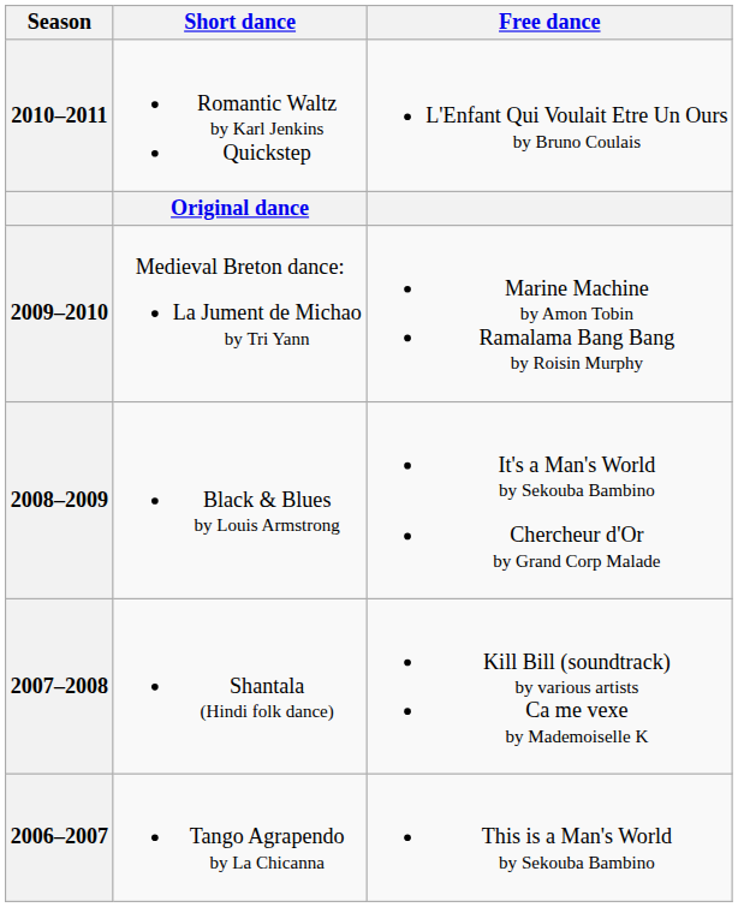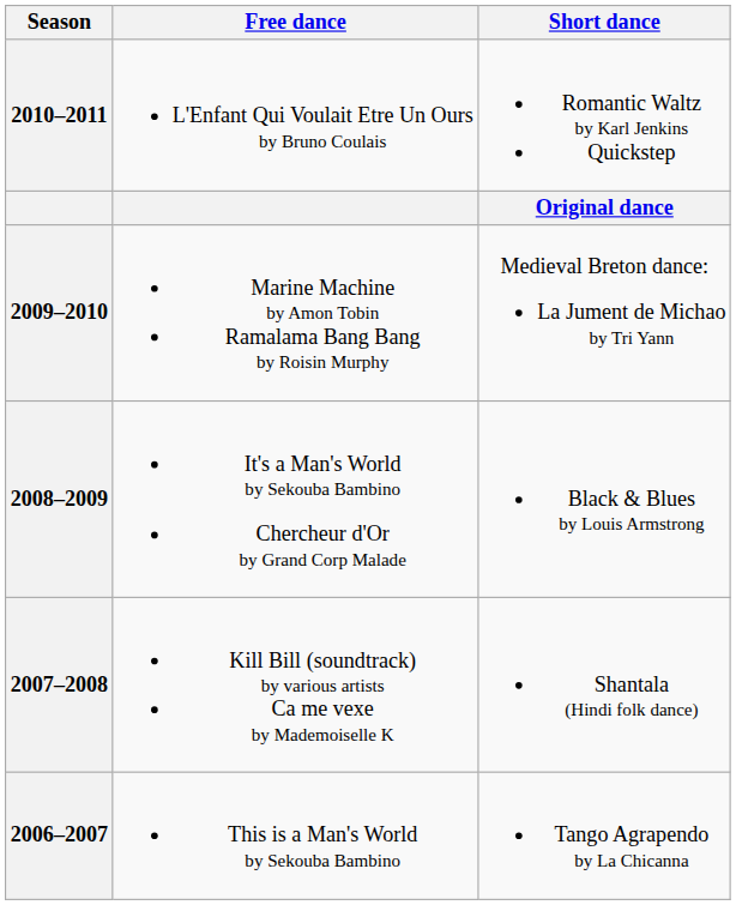 <table class="wikitable" style="text-align:center">
 <tr>
 <th>Season</th>
+<th><a href='#'>Free dance</a></th>
 <th><a href='#'>Short dance</a></th>
-<th><a href='#'>Free dance</a></th>
 </tr>
 <tr>
 <th>2010–2011 <br> </th>
+<td><br><ul><li>L'Enfant Qui Voulait Etre Un Ours <br><small> by Bruno Coulais </small></li></ul></td>
 <td><br><ul><li>Romantic Waltz <br><small> by Karl Jenkins </small></li><li>Quickstep</li></ul></td>
-<td><br><ul><li>L'Enfant Qui Voulait Etre Un Ours <br><small> by Bruno Coulais </small></li></ul></td>
 </tr>
 <tr>
 <th></th>
+<th></th>
 <th><a href='#'>Original dance</a></th>
-<th></th>
 </tr>
 <tr>
 <th>2009–2010 <br> </th>
+<td><br><ul><li>Marine Machine <br><small> by Amon Tobin </small></li><li>Ramalama Bang Bang <br><small> by Roisin Murphy </small></li></ul></td>
 <td>Medieval Breton dance:<br><ul><li>La Jument de Michao <br><small> by Tri Yann </small></li></ul></td>
-<td><br><ul><li>Marine Machine <br><small> by Amon Tobin </small></li><li>Ramalama Bang Bang <br><small> by Roisin Murphy </small></li></ul></td>
 </tr>
 <tr>
 <th>2008–2009 <br> </th>
+<td><br><ul><li>It's a Man's World <br><small> by Sekouba Bambino </small></li></ul><ul><li>Chercheur d'Or <br><small> by Grand Corp Malade </small></li></ul></td>
 <td><br><ul><li>Black & Blues <br><small> by Louis Armstrong </small></li></ul></td>
-<td><br><ul><li>It's a Man's World <br><small> by Sekouba Bambino </small></li></ul><ul><li>Chercheur d'Or <br><small> by Grand Corp Malade </small></li></ul></td>
 </tr>
 <tr>
 <th>2007–2008 <br> </th>
+<td><br><ul><li>Kill Bill (soundtrack) <br><small> by various artists </small></li><li>Ca me vexe <br><small> by Mademoiselle K </small></li></ul></td>
 <td><br><ul><li>Shantala <br><small> (Hindi folk dance) </small></li></ul></td>
-<td><br><ul><li>Kill Bill (soundtrack) <br><small> by various artists </small></li><li>Ca me vexe <br><small> by Mademoiselle K </small></li></ul></td>
 </tr>
 <tr>
 <th>2006–2007 <br> </th>
+<td><br><ul><li>This is a Man's World <br><small> by Sekouba Bambino </small></li></ul></td>
 <td><br><ul><li>Tango Agrapendo <br><small> by La Chicanna </small></li></ul></td>
-<td><br><ul><li>This is a Man's World <br><small> by Sekouba Bambino </small></li></ul></td>
 </tr>
 </table>
